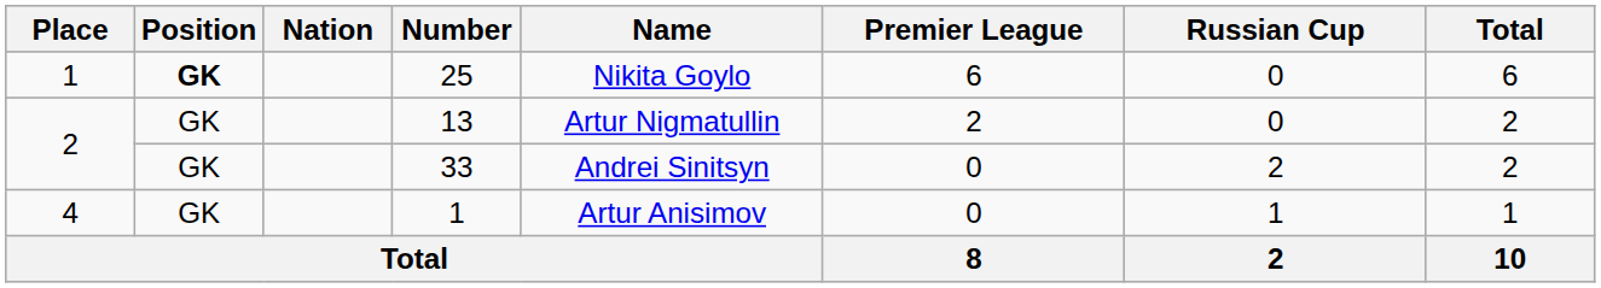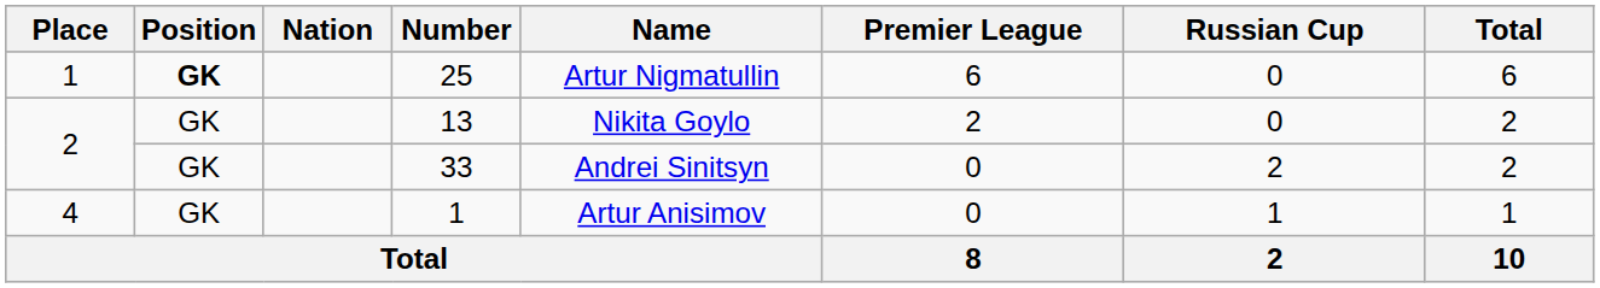 <table class="wikitable" style="font-size: 95%; text-align: center;">
 <tr>
 <th width=60>Place</th>
 <th width=60>Position</th>
 <th width=60>Nation</th>
 <th width=60>Number</th>
 <th width=150>Name</th>
 <th width=150>Premier League</th>
 <th width=150>Russian Cup</th>
 <th width=80>Total</th>
 </tr>
 <tr>
 <td>1</td>
 <td><strong>GK</strong></td>
 <td></td>
 <td>25</td>
-<td><a href='#'>Nikita Goylo</a></td>
+<td><a href='#'>Artur Nigmatullin</a></td>
 <td>6</td>
 <td>0</td>
 <td>6</td>
 </tr>
 <tr>
 <td rowspan="2">2</td>
 <td>GK</td>
 <td></td>
 <td>13</td>
-<td><a href='#'>Artur Nigmatullin</a></td>
+<td><a href='#'>Nikita Goylo</a></td>
 <td>2</td>
 <td>0</td>
 <td>2</td>
 </tr>
 <tr>
 <td>GK</td>
 <td></td>
 <td>33</td>
 <td><a href='#'>Andrei Sinitsyn</a></td>
 <td>0</td>
 <td>2</td>
 <td>2</td>
 </tr>
 <tr>
 <td>4</td>
 <td>GK</td>
 <td></td>
 <td>1</td>
 <td><a href='#'>Artur Anisimov</a></td>
 <td>0</td>
 <td>1</td>
 <td>1</td>
 </tr>
 <tr>
 <th colspan=5>Total</th>
 <th>8</th>
 <th>2</th>
 <th>10</th>
 </tr>
 </table>
